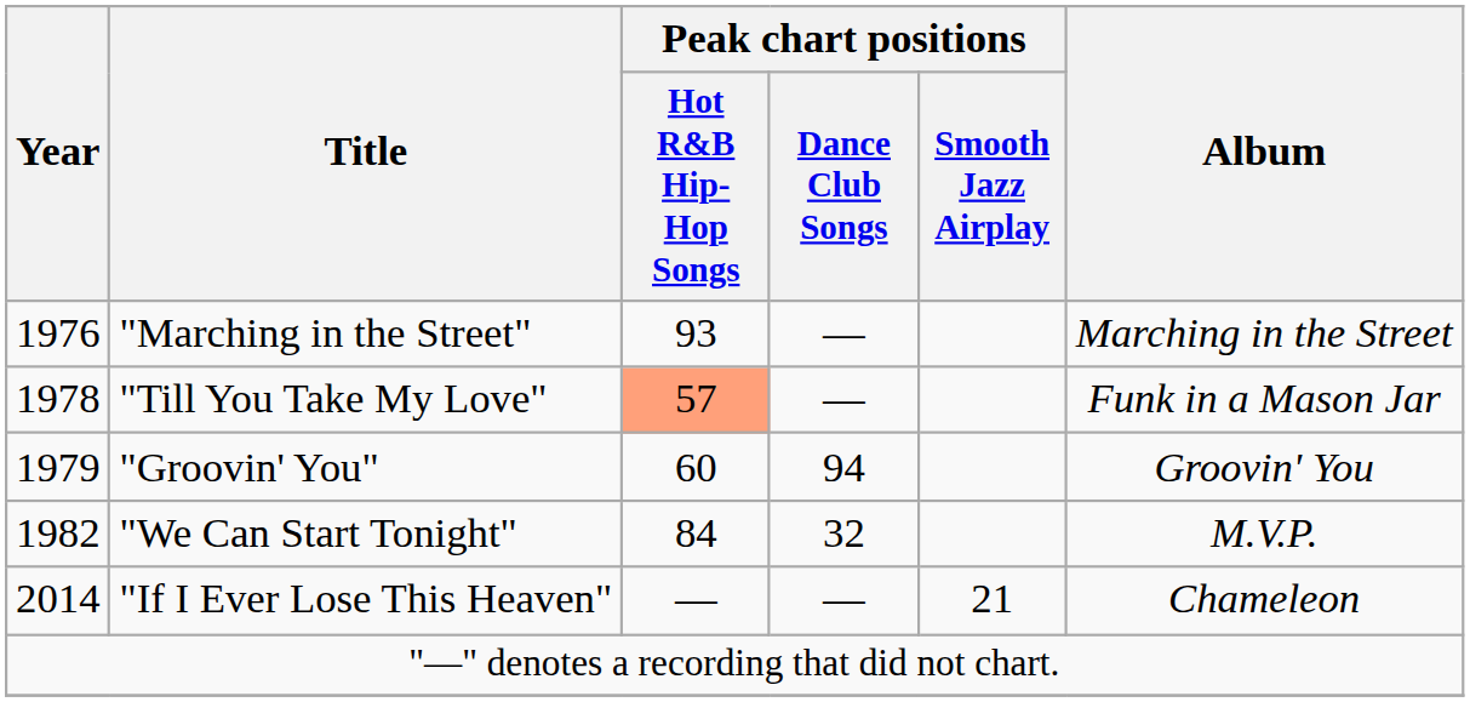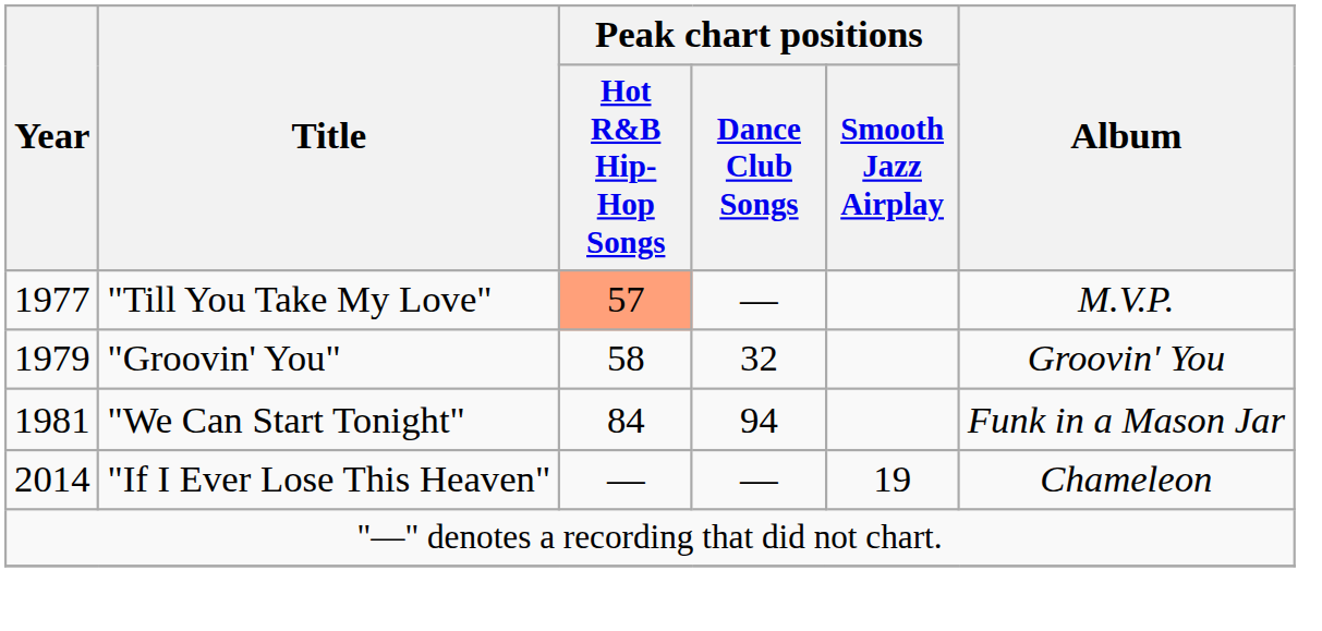 <table class="wikitable" style="text-align:center";>
 <tr>
 <th rowspan="2">Year</th>
 <th rowspan="2">Title</th>
 <th colspan="3">Peak chart positions</th>
 <th rowspan="2">Album</th>
 </tr>
 <tr style="font-size:smaller;">
 <th style="width:50px;"><a href='#'>Hot R&B<br>Hip-Hop<br>Songs</a><br></th>
 <th style="width:50px;"><a href='#'>Dance<br>Club<br>Songs</a><br></th>
 <th style="width:50px;"><a href='#'>Smooth Jazz<br>Airplay</a><br></th>
 </tr>
 <tr>
-<td>1976</td>
-<td align="left">"Marching in the Street"</td>
-<td>93</td>
-<td>—</td>
-<td></td>
-<td><em>Marching in the Street</em></td>
-</tr>
-<tr>
-<td>1978</td>
+<td>1977</td>
 <td align="left">"Till You Take My Love"</td>
 <td style="background: lightsalmon;">57</td>
 <td>—</td>
 <td></td>
-<td><em>Funk in a Mason Jar</em></td>
+<td><em>M.V.P.</em></td>
 </tr>
 <tr>
 <td>1979</td>
 <td align="left">"Groovin' You"</td>
-<td>60</td>
-<td>94</td>
+<td>58</td>
+<td>32</td>
 <td></td>
 <td><em>Groovin' You</em></td>
 </tr>
 <tr>
-<td>1982</td>
+<td>1981</td>
 <td align="left">"We Can Start Tonight"</td>
 <td>84</td>
-<td>32</td>
+<td>94</td>
 <td></td>
-<td><em>M.V.P.</em></td>
+<td><em>Funk in a Mason Jar</em></td>
 </tr>
 <tr>
 <td>2014</td>
 <td align="left">"If I Ever Lose This Heaven" </td>
 <td>—</td>
 <td>—</td>
-<td>21</td>
+<td>19</td>
 <td><em>Chameleon</em></td>
 </tr>
 <tr>
 <td colspan="6" style="font-size:90%">"—" denotes a recording that did not chart.</td>
 </tr>
 <tr>
 </tr>
 </table>
